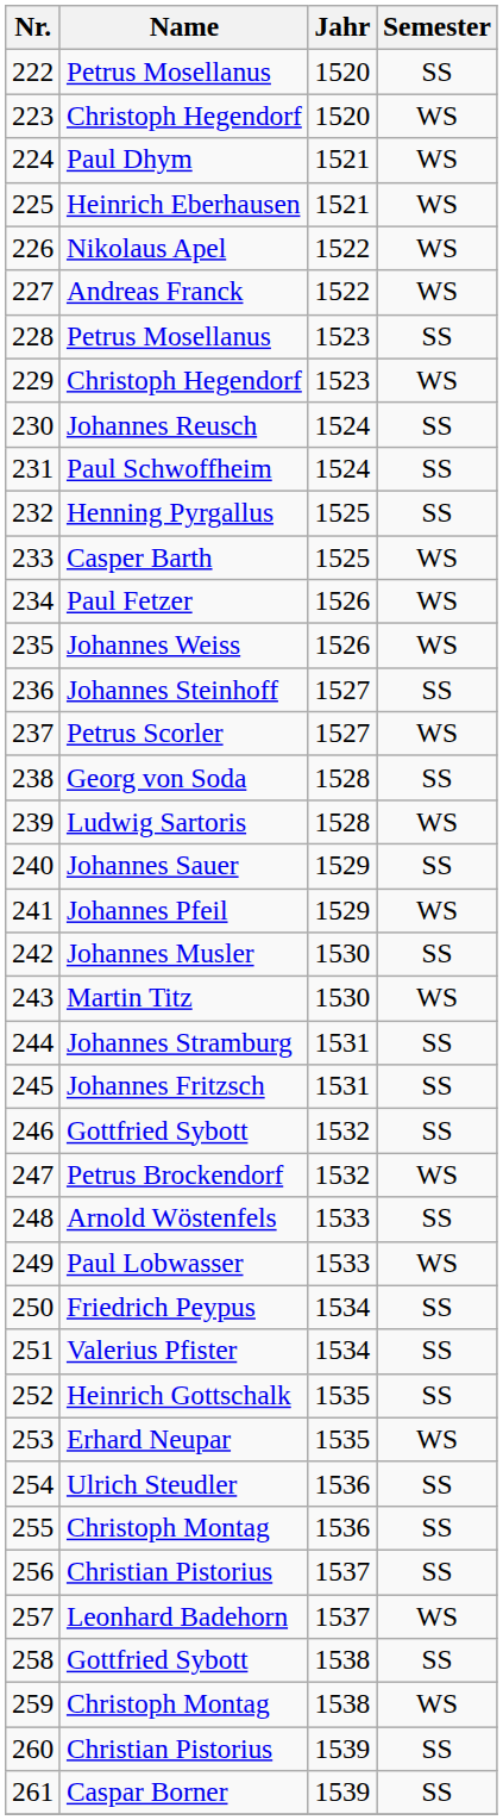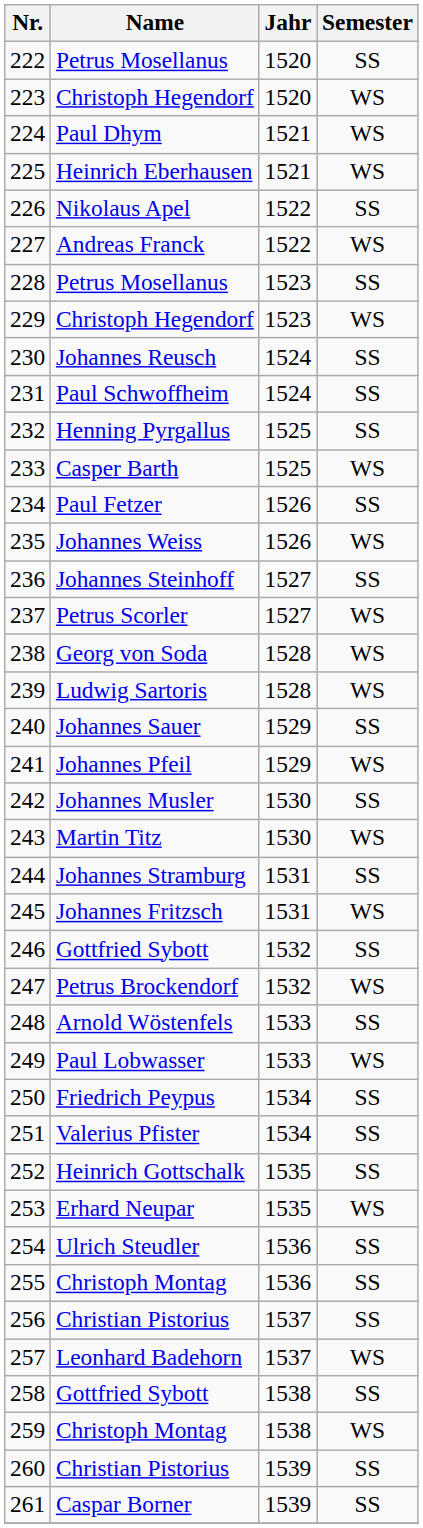 <table class="wikitable">
 <tr>
 <th bgcolor="silver">Nr.</th>
 <th bgcolor="silver">Name</th>
 <th bgcolor="silver">Jahr</th>
 <th bgcolor="silver">Semester</th>
 </tr>
 <tr>
 <td>222</td>
 <td><a href='#'>Petrus Mosellanus</a></td>
 <td>1520</td>
 <td align="center">SS</td>
 </tr>
 <tr>
 <td>223</td>
 <td><a href='#'>Christoph Hegendorf</a></td>
 <td>1520</td>
 <td align="center">WS</td>
 </tr>
 <tr>
 <td>224</td>
 <td><a href='#'>Paul Dhym</a></td>
 <td>1521</td>
 <td align="center">WS</td>
 </tr>
 <tr>
 <td>225</td>
 <td><a href='#'>Heinrich Eberhausen</a></td>
 <td>1521</td>
 <td align="center">WS</td>
 </tr>
 <tr>
 <td>226</td>
 <td><a href='#'>Nikolaus Apel</a></td>
 <td>1522</td>
-<td align="center">WS</td>
+<td align="center">SS</td>
 </tr>
 <tr>
 <td>227</td>
 <td><a href='#'>Andreas Franck</a></td>
 <td>1522</td>
 <td align="center">WS</td>
 </tr>
 <tr>
 <td>228</td>
 <td><a href='#'>Petrus Mosellanus</a></td>
 <td>1523</td>
 <td align="center">SS</td>
 </tr>
 <tr>
 <td>229</td>
 <td><a href='#'>Christoph Hegendorf</a></td>
 <td>1523</td>
 <td align="center">WS</td>
 </tr>
 <tr>
 <td>230</td>
 <td><a href='#'>Johannes Reusch</a></td>
 <td>1524</td>
 <td align="center">SS</td>
 </tr>
 <tr>
 <td>231</td>
 <td><a href='#'>Paul Schwoffheim</a></td>
 <td>1524</td>
 <td align="center">SS</td>
 </tr>
 <tr>
 <td>232</td>
 <td><a href='#'>Henning Pyrgallus</a></td>
 <td>1525</td>
 <td align="center">SS</td>
 </tr>
 <tr>
 <td>233</td>
 <td><a href='#'>Casper Barth</a></td>
 <td>1525</td>
 <td align="center">WS</td>
 </tr>
 <tr>
 <td>234</td>
 <td><a href='#'>Paul Fetzer</a></td>
 <td>1526</td>
-<td align="center">WS</td>
+<td align="center">SS</td>
 </tr>
 <tr>
 <td>235</td>
 <td><a href='#'>Johannes Weiss</a></td>
 <td>1526</td>
 <td align="center">WS</td>
 </tr>
 <tr>
 <td>236</td>
 <td><a href='#'>Johannes Steinhoff</a></td>
 <td>1527</td>
 <td align="center">SS</td>
 </tr>
 <tr>
 <td>237</td>
 <td><a href='#'>Petrus Scorler</a></td>
 <td>1527</td>
 <td align="center">WS</td>
 </tr>
 <tr>
 <td>238</td>
 <td><a href='#'>Georg von Soda</a></td>
 <td>1528</td>
-<td align="center">SS</td>
+<td align="center">WS</td>
 </tr>
 <tr>
 <td>239</td>
 <td><a href='#'>Ludwig Sartoris</a></td>
 <td>1528</td>
 <td align="center">WS</td>
 </tr>
 <tr>
 <td>240</td>
 <td><a href='#'>Johannes Sauer</a></td>
 <td>1529</td>
 <td align="center">SS</td>
 </tr>
 <tr>
 <td>241</td>
 <td><a href='#'>Johannes Pfeil</a></td>
 <td>1529</td>
 <td align="center">WS</td>
 </tr>
 <tr>
 <td>242</td>
 <td><a href='#'>Johannes Musler</a></td>
 <td>1530</td>
 <td align="center">SS</td>
 </tr>
 <tr>
 <td>243</td>
 <td><a href='#'>Martin Titz</a></td>
 <td>1530</td>
 <td align="center">WS</td>
 </tr>
 <tr>
 <td>244</td>
 <td><a href='#'>Johannes Stramburg</a></td>
 <td>1531</td>
 <td align="center">SS</td>
 </tr>
 <tr>
 <td>245</td>
 <td><a href='#'>Johannes Fritzsch</a></td>
 <td>1531</td>
-<td align="center">SS</td>
+<td align="center">WS</td>
 </tr>
 <tr>
 <td>246</td>
 <td><a href='#'>Gottfried Sybott</a></td>
 <td>1532</td>
 <td align="center">SS</td>
 </tr>
 <tr>
 <td>247</td>
 <td><a href='#'>Petrus Brockendorf</a></td>
 <td>1532</td>
 <td align="center">WS</td>
 </tr>
 <tr>
 <td>248</td>
 <td><a href='#'>Arnold Wöstenfels</a></td>
 <td>1533</td>
 <td align="center">SS</td>
 </tr>
 <tr>
 <td>249</td>
 <td><a href='#'>Paul Lobwasser</a></td>
 <td>1533</td>
 <td align="center">WS</td>
 </tr>
 <tr>
 <td>250</td>
 <td><a href='#'>Friedrich Peypus</a></td>
 <td>1534</td>
 <td align="center">SS</td>
 </tr>
 <tr>
 <td>251</td>
 <td><a href='#'>Valerius Pfister</a></td>
 <td>1534</td>
 <td align="center">SS</td>
 </tr>
 <tr>
 <td>252</td>
 <td><a href='#'>Heinrich Gottschalk</a></td>
 <td>1535</td>
 <td align="center">SS</td>
 </tr>
 <tr>
 <td>253</td>
 <td><a href='#'>Erhard Neupar</a></td>
 <td>1535</td>
 <td align="center">WS</td>
 </tr>
 <tr>
 <td>254</td>
 <td><a href='#'>Ulrich Steudler</a></td>
 <td>1536</td>
 <td align="center">SS</td>
 </tr>
 <tr>
 <td>255</td>
 <td><a href='#'>Christoph Montag</a></td>
 <td>1536</td>
 <td align="center">SS</td>
 </tr>
 <tr>
 <td>256</td>
 <td><a href='#'>Christian Pistorius</a></td>
 <td>1537</td>
 <td align="center">SS</td>
 </tr>
 <tr>
 <td>257</td>
 <td><a href='#'>Leonhard Badehorn</a></td>
 <td>1537</td>
 <td align="center">WS</td>
 </tr>
 <tr>
 <td>258</td>
 <td><a href='#'>Gottfried Sybott</a></td>
 <td>1538</td>
 <td align="center">SS</td>
 </tr>
 <tr>
 <td>259</td>
 <td><a href='#'>Christoph Montag</a></td>
 <td>1538</td>
 <td align="center">WS</td>
 </tr>
 <tr>
 <td>260</td>
 <td><a href='#'>Christian Pistorius</a></td>
 <td>1539</td>
 <td align="center">SS</td>
 </tr>
 <tr>
 <td>261</td>
 <td><a href='#'>Caspar Borner</a></td>
 <td>1539</td>
 <td align="center">SS</td>
 </tr>
 <tr>
 </tr>
 </table>
